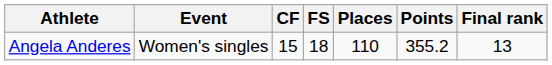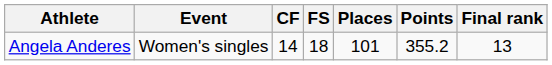 <table class="wikitable" border="1" style="font-size:90%">
 <tr>
 <th>Athlete</th>
 <th>Event</th>
 <th>CF</th>
 <th>FS</th>
 <th>Places</th>
 <th>Points</th>
 <th>Final rank</th>
 </tr>
 <tr align=center>
 <td align=left><a href='#'>Angela Anderes</a></td>
 <td>Women's singles</td>
-<td>15</td>
+<td>14</td>
 <td>18</td>
-<td>110</td>
+<td>101</td>
 <td>355.2</td>
 <td>13</td>
 </tr>
 </table>
